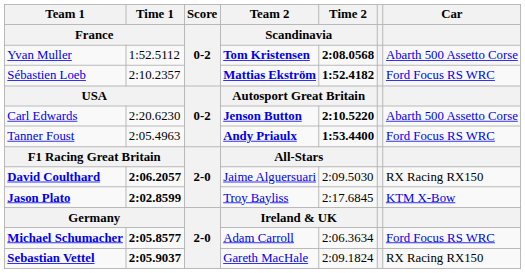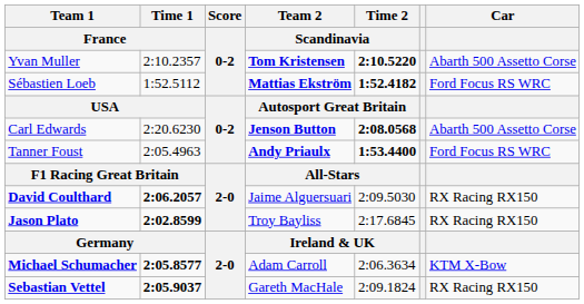 <table class="wikitable">
 <tr>
 <th>Team 1</th>
 <th>Time 1</th>
 <th>Score</th>
 <th>Team 2</th>
 <th>Time 2</th>
 <th></th>
 <th>Car</th>
 </tr>
 <tr>
 <th colspan=2> France</th>
 <th rowspan=3>0-2</th>
 <th colspan=2> <strong>Scandinavia</strong></th>
 <th></th>
 <th></th>
 </tr>
 <tr>
 <td><a href='#'>Yvan Muller</a></td>
-<td>1:52.5112</td>
+<td>2:10.2357</td>
 <td><strong><a href='#'>Tom Kristensen</a></strong></td>
-<td><strong>2:08.0568</strong></td>
+<td><strong>2:10.5220</strong></td>
 <th></th>
 <td><a href='#'>Abarth 500 Assetto Corse</a></td>
 </tr>
 <tr>
 <td><a href='#'>Sébastien Loeb</a></td>
-<td>2:10.2357</td>
+<td>1:52.5112</td>
 <td><strong><a href='#'>Mattias Ekström</a></strong></td>
 <td><strong>1:52.4182</strong></td>
 <th></th>
 <td><a href='#'>Ford Focus RS WRC</a></td>
 </tr>
 <tr>
 <th colspan=2> USA</th>
 <th rowspan=3>0-2</th>
 <th colspan=2> <strong>Autosport Great Britain</strong></th>
 <th></th>
 <th></th>
 </tr>
 <tr>
 <td><a href='#'>Carl Edwards</a></td>
 <td>2:20.6230</td>
 <td><strong><a href='#'>Jenson Button</a></strong></td>
-<td><strong>2:10.5220</strong></td>
+<td><strong>2:08.0568</strong></td>
 <th></th>
 <td><a href='#'>Abarth 500 Assetto Corse</a></td>
 </tr>
 <tr>
 <td><a href='#'>Tanner Foust</a></td>
 <td>2:05.4963</td>
 <td><strong><a href='#'>Andy Priaulx</a></strong></td>
 <td><strong>1:53.4400</strong></td>
 <th></th>
 <td><a href='#'>Ford Focus RS WRC</a></td>
 </tr>
 <tr>
 <th colspan=2> <strong>F1 Racing Great Britain</strong></th>
 <th rowspan=3>2-0</th>
 <th colspan=2> All-Stars</th>
 <th></th>
 <th></th>
 </tr>
 <tr>
 <td><strong><a href='#'>David Coulthard</a></strong></td>
 <td><strong>2:06.2057</strong></td>
 <td><a href='#'>Jaime Alguersuari</a></td>
 <td>2:09.5030</td>
 <th></th>
 <td>RX Racing RX150</td>
 </tr>
 <tr>
 <td><strong><a href='#'>Jason Plato</a></strong></td>
 <td><strong>2:02.8599</strong></td>
 <td><a href='#'>Troy Bayliss</a></td>
 <td>2:17.6845</td>
 <th></th>
-<td><a href='#'>KTM X-Bow</a></td>
+<td>RX Racing RX150</td>
 </tr>
 <tr>
 <th colspan=2> <strong>Germany</strong></th>
 <th rowspan=3>2-0</th>
 <th colspan=2> Ireland & UK</th>
 <th></th>
 <th></th>
 </tr>
 <tr>
 <td><strong><a href='#'>Michael Schumacher</a></strong></td>
 <td><strong>2:05.8577</strong></td>
 <td><a href='#'>Adam Carroll</a></td>
 <td>2:06.3634</td>
 <th></th>
-<td><a href='#'>Ford Focus RS WRC</a></td>
+<td><a href='#'>KTM X-Bow</a></td>
 </tr>
 <tr>
 <td><strong><a href='#'>Sebastian Vettel</a></strong></td>
 <td><strong>2:05.9037</strong></td>
 <td><a href='#'>Gareth MacHale</a></td>
 <td>2:09.1824</td>
 <th></th>
 <td>RX Racing RX150</td>
 </tr>
 </table>
